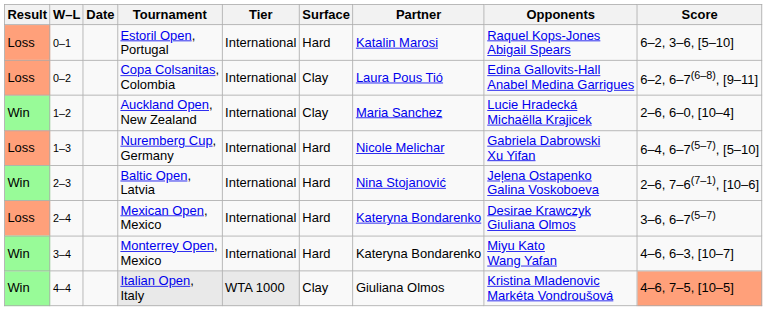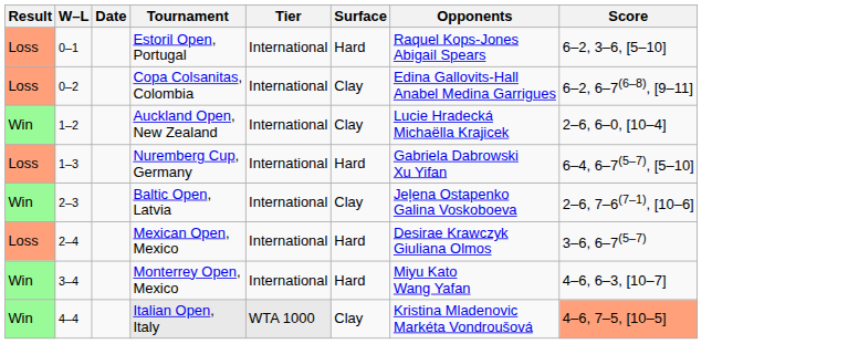 <table class="sortable wikitable">
 <tr>
 <th>Result</th>
 <th class="unsortable">W–L</th>
 <th>Date</th>
 <th>Tournament</th>
 <th>Tier</th>
 <th>Surface</th>
-<th>Partner</th>
 <th>Opponents</th>
 <th class="unsortable">Score</th>
 </tr>
 <tr>
 <td style="background:#ffa07a;">Loss</td>
 <td><small>0–1</small></td>
 <td><a href='#'></a></td>
 <td><a href='#'>Estoril Open</a>, <br>Portugal</td>
 <td>International</td>
 <td>Hard</td>
-<td> <a href='#'>Katalin Marosi</a></td>
 <td> <a href='#'>Raquel Kops-Jones</a> <br>  <a href='#'>Abigail Spears</a></td>
 <td>6–2, 3–6, [5–10]</td>
 </tr>
 <tr>
 <td style="background:#ffa07a;">Loss</td>
 <td><small>0–2</small></td>
 <td><a href='#'></a></td>
 <td><a href='#'>Copa Colsanitas</a>, <br>Colombia</td>
 <td>International</td>
 <td>Clay</td>
-<td> <a href='#'>Laura Pous Tió</a></td>
 <td> <a href='#'>Edina Gallovits-Hall</a> <br>  <a href='#'>Anabel Medina Garrigues</a></td>
 <td>6–2, 6–7<sup>(6–8)</sup>, [9–11]</td>
 </tr>
 <tr>
 <td style="background:#98fb98;">Win</td>
 <td><small>1–2</small></td>
 <td><a href='#'></a></td>
 <td><a href='#'>Auckland Open</a>, <br>New Zealand</td>
 <td>International</td>
 <td>Clay</td>
-<td> <a href='#'>Maria Sanchez</a></td>
 <td> <a href='#'>Lucie Hradecká</a> <br>  <a href='#'>Michaëlla Krajicek</a></td>
 <td>2–6, 6–0, [10–4]</td>
 </tr>
 <tr>
 <td style="background:#ffa07a;">Loss</td>
 <td><small>1–3</small></td>
 <td><a href='#'></a></td>
 <td><a href='#'>Nuremberg Cup</a>, <br>Germany</td>
 <td>International</td>
 <td>Hard</td>
-<td> <a href='#'>Nicole Melichar</a></td>
 <td> <a href='#'>Gabriela Dabrowski</a> <br>  <a href='#'>Xu Yifan</a></td>
 <td>6–4, 6–7<sup>(5–7)</sup>, [5–10]</td>
 </tr>
 <tr>
 <td style="background:#98fb98;">Win</td>
 <td><small>2–3</small></td>
 <td><a href='#'></a></td>
 <td><a href='#'>Baltic Open</a>, <br>Latvia</td>
 <td>International</td>
-<td>Hard</td>
-<td> <a href='#'>Nina Stojanović</a></td>
+<td>Clay</td>
 <td> <a href='#'>Jeļena Ostapenko</a> <br>  <a href='#'>Galina Voskoboeva</a></td>
 <td>2–6, 7–6<sup>(7–1)</sup>, [10–6]</td>
 </tr>
 <tr>
 <td style="background:#ffa07a;">Loss</td>
 <td><small>2–4</small></td>
 <td><a href='#'></a></td>
 <td><a href='#'>Mexican Open</a>, <br>Mexico</td>
 <td>International</td>
 <td>Hard</td>
-<td> <a href='#'>Kateryna Bondarenko</a></td>
 <td> <a href='#'>Desirae Krawczyk</a> <br>  <a href='#'>Giuliana Olmos</a></td>
 <td>3–6, 6–7<sup>(5–7)</sup></td>
 </tr>
 <tr>
 <td style="background:#98fb98;">Win</td>
 <td><small>3–4</small></td>
 <td><a href='#'></a></td>
 <td><a href='#'>Monterrey Open</a>, <br>Mexico</td>
 <td>International</td>
 <td>Hard</td>
-<td> Kateryna Bondarenko</td>
 <td> <a href='#'>Miyu Kato</a> <br>  <a href='#'>Wang Yafan</a></td>
 <td>4–6, 6–3, [10–7]</td>
 </tr>
 <tr>
 <td style="background:#98fb98;">Win</td>
 <td><small>4–4</small></td>
 <td><a href='#'></a></td>
 <td bgcolor=e9e9e9><a href='#'>Italian Open</a>, <br>Italy</td>
 <td bgcolor=e9e9e9>WTA 1000</td>
 <td>Clay</td>
-<td> Giuliana Olmos</td>
 <td> <a href='#'>Kristina Mladenovic</a> <br>  <a href='#'>Markéta Vondroušová</a></td>
 <td style="background: lightsalmon;">4–6, 7–5, [10–5]</td>
 </tr>
 </table>
